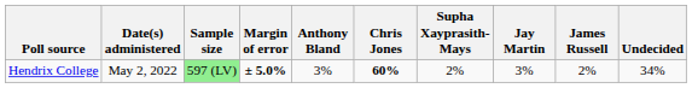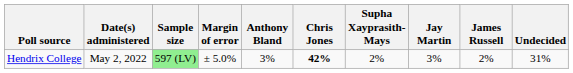 <table class="wikitable" style="font-size:90%;text-align:center;">
 <tr valign=bottom>
 <th>Poll source</th>
 <th>Date(s)<br>administered</th>
 <th>Sample<br>size</th>
 <th>Margin<br>of error</th>
 <th style="width:60px;">Anthony<br>Bland</th>
 <th style="width:60px;">Chris<br>Jones</th>
 <th style="width:60px;">Supha<br>Xayprasith-Mays</th>
 <th style="width:60px;">Jay<br>Martin</th>
 <th style="width:60px;">James<br>Russell</th>
 <th>Undecided</th>
 </tr>
 <tr>
 <td style="text-align:left;"><a href='#'>Hendrix College</a></td>
 <td>May 2, 2022</td>
 <td style="background: lightgreen;">597 (LV)</td>
-<td><strong>± 5.0%</strong></td>
+<td>± 5.0%</td>
 <td>3%</td>
-<td><strong>60%</strong></td>
+<td><strong>42%</strong></td>
 <td>2%</td>
 <td>3%</td>
 <td>2%</td>
-<td>34%</td>
+<td>31%</td>
 </tr>
 </table>
